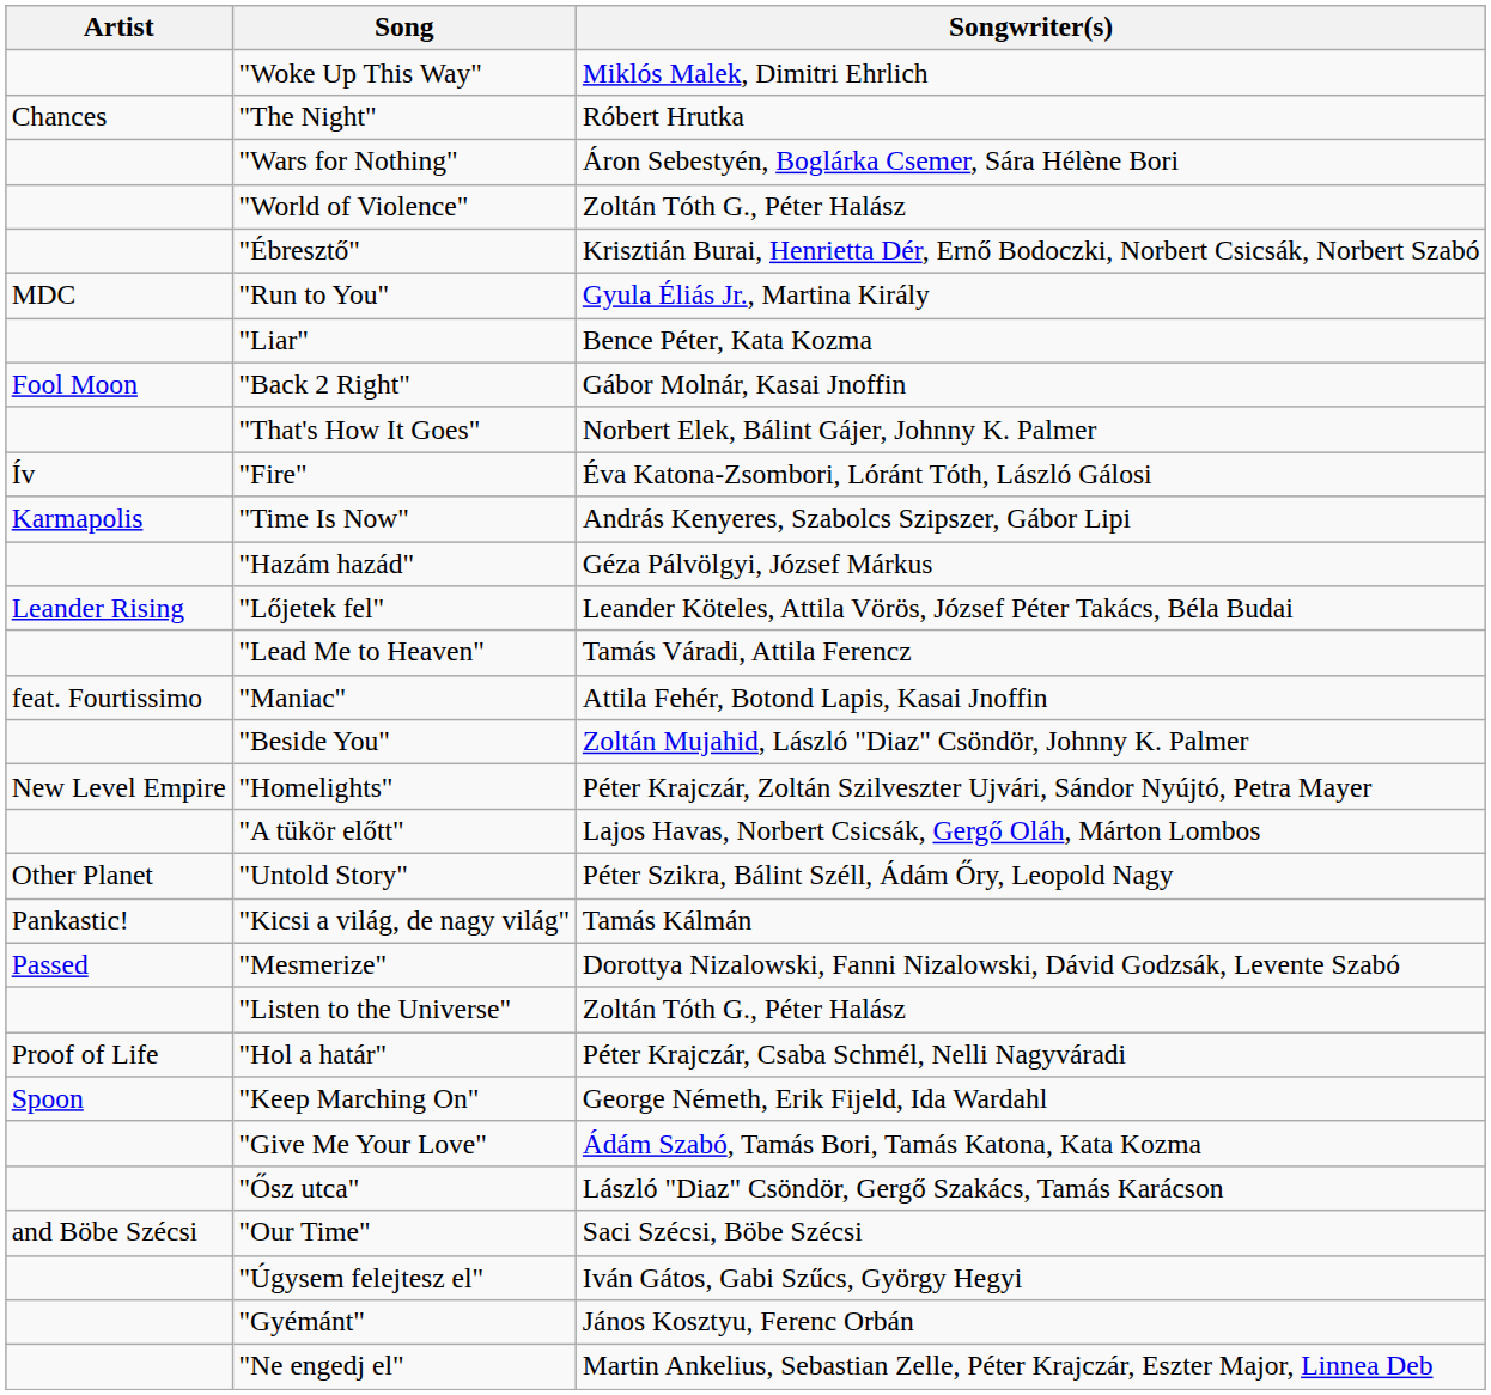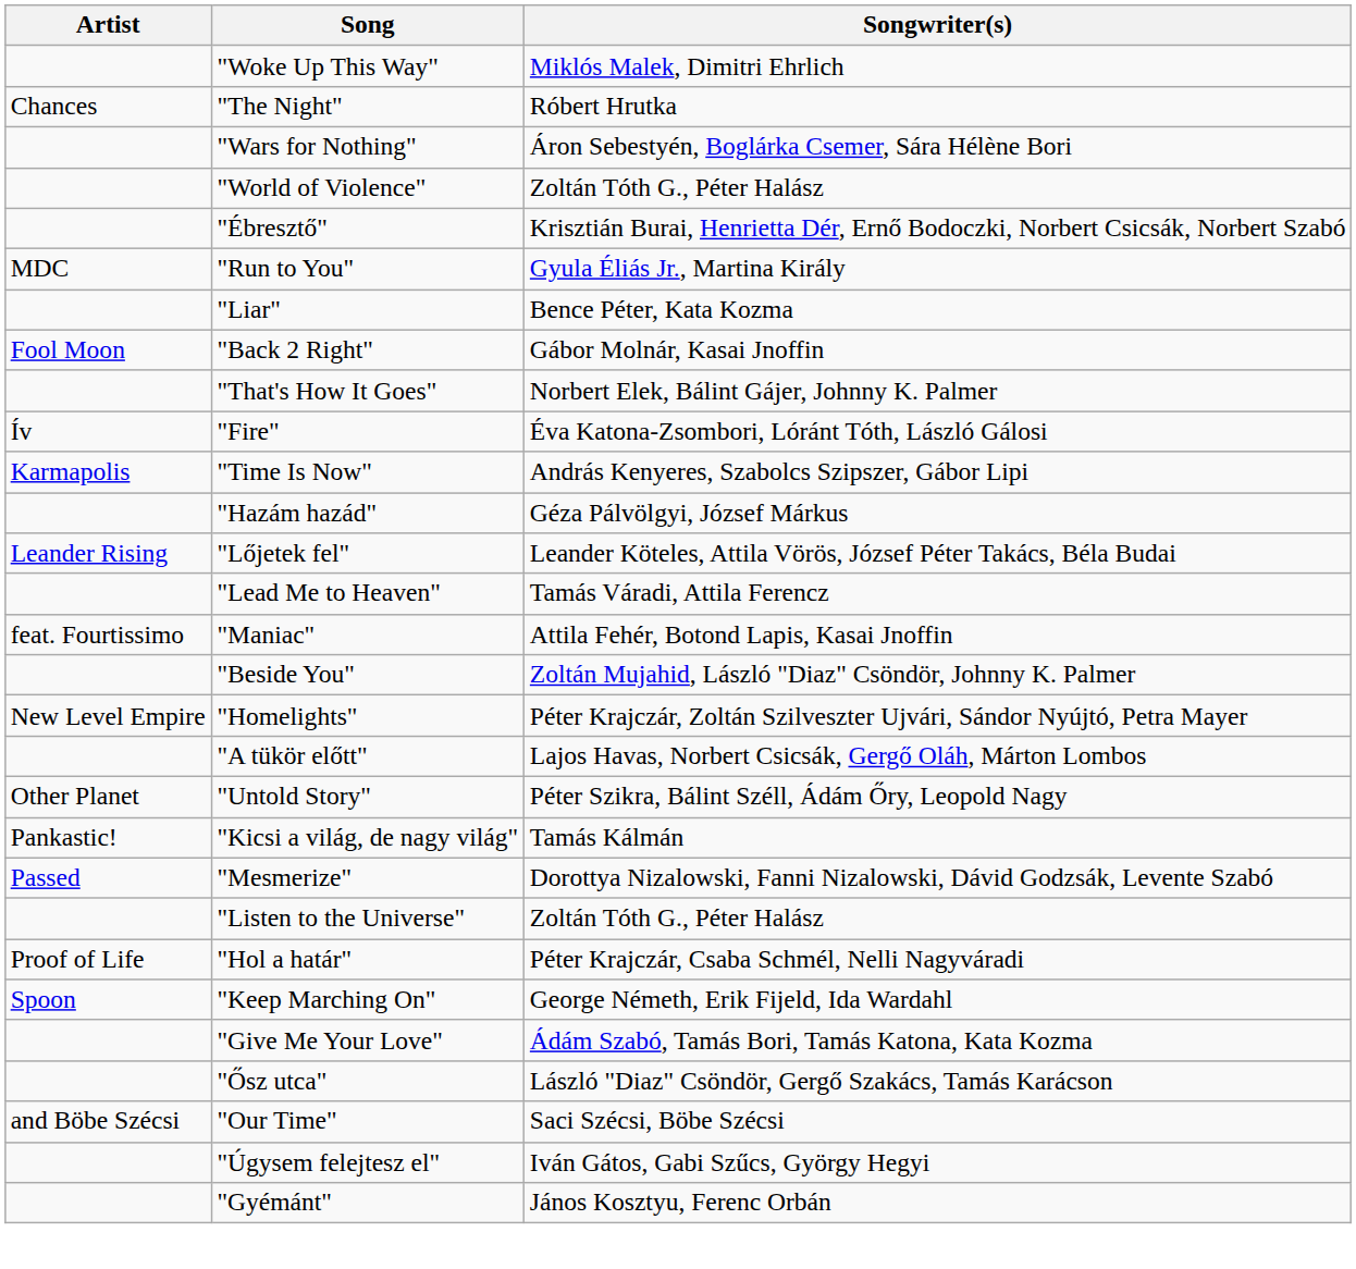 <table class="sortable wikitable" style="margin: 1em auto 1em auto">
 <tr>
 <th>Artist</th>
 <th>Song</th>
 <th class="unsortable">Songwriter(s)</th>
 </tr>
 <tr>
 <td></td>
 <td>"Woke Up This Way"</td>
 <td><a href='#'>Miklós Malek</a>, Dimitri Ehrlich</td>
 </tr>
 <tr>
 <td>Chances</td>
 <td>"The Night"</td>
 <td>Róbert Hrutka</td>
 </tr>
 <tr>
 <td></td>
 <td>"Wars for Nothing"</td>
 <td>Áron Sebestyén, <a href='#'>Boglárka Csemer</a>, Sára Hélène Bori</td>
 </tr>
 <tr>
 <td></td>
 <td>"World of Violence"</td>
 <td>Zoltán Tóth G., Péter Halász</td>
 </tr>
 <tr>
 <td></td>
 <td>"Ébresztő"</td>
 <td>Krisztián Burai, <a href='#'>Henrietta Dér</a>, Ernő Bodoczki, Norbert Csicsák, Norbert Szabó</td>
 </tr>
 <tr>
 <td>MDC</td>
 <td>"Run to You"</td>
 <td><a href='#'>Gyula Éliás Jr.</a>, Martina Király</td>
 </tr>
 <tr>
 <td></td>
 <td>"Liar"</td>
 <td>Bence Péter, Kata Kozma</td>
 </tr>
 <tr>
 <td><a href='#'>Fool Moon</a></td>
 <td>"Back 2 Right"</td>
 <td>Gábor Molnár, Kasai Jnoffin</td>
 </tr>
 <tr>
 <td></td>
 <td>"That's How It Goes"</td>
 <td>Norbert Elek, Bálint Gájer, Johnny K. Palmer</td>
 </tr>
 <tr>
 <td>Ív</td>
 <td>"Fire"</td>
 <td>Éva Katona-Zsombori, Lóránt Tóth, László Gálosi</td>
 </tr>
 <tr>
 <td><a href='#'>Karmapolis</a></td>
 <td>"Time Is Now"</td>
 <td>András Kenyeres, Szabolcs Szipszer, Gábor Lipi</td>
 </tr>
 <tr>
 <td></td>
 <td>"Hazám hazád"</td>
 <td>Géza Pálvölgyi, József Márkus</td>
 </tr>
 <tr>
 <td><a href='#'>Leander Rising</a></td>
 <td>"Lőjetek fel"</td>
 <td>Leander Köteles, Attila Vörös, József Péter Takács, Béla Budai</td>
 </tr>
 <tr>
 <td></td>
 <td>"Lead Me to Heaven"</td>
 <td>Tamás Váradi, Attila Ferencz</td>
 </tr>
 <tr>
 <td> feat. Fourtissimo</td>
 <td>"Maniac"</td>
 <td>Attila Fehér, Botond Lapis, Kasai Jnoffin</td>
 </tr>
 <tr>
 <td></td>
 <td>"Beside You"</td>
 <td><a href='#'>Zoltán Mujahid</a>, László "Diaz" Csöndör, Johnny K. Palmer</td>
 </tr>
 <tr>
 <td>New Level Empire</td>
 <td>"Homelights"</td>
 <td>Péter Krajczár, Zoltán Szilveszter Ujvári, Sándor Nyújtó, Petra Mayer</td>
 </tr>
 <tr>
 <td></td>
 <td>"A tükör előtt"</td>
 <td>Lajos Havas, Norbert Csicsák, <a href='#'>Gergő Oláh</a>, Márton Lombos</td>
 </tr>
 <tr>
 <td>Other Planet</td>
 <td>"Untold Story"</td>
 <td>Péter Szikra, Bálint Széll, Ádám Őry, Leopold Nagy</td>
 </tr>
 <tr>
 <td>Pankastic!</td>
 <td>"Kicsi a világ, de nagy világ"</td>
 <td>Tamás Kálmán</td>
 </tr>
 <tr>
 <td><a href='#'>Passed</a></td>
 <td>"Mesmerize"</td>
 <td>Dorottya Nizalowski, Fanni Nizalowski, Dávid Godzsák, Levente Szabó</td>
 </tr>
 <tr>
 <td></td>
 <td>"Listen to the Universe"</td>
 <td>Zoltán Tóth G., Péter Halász</td>
 </tr>
 <tr>
 <td>Proof of Life</td>
 <td>"Hol a határ"</td>
 <td>Péter Krajczár, Csaba Schmél, Nelli Nagyváradi</td>
 </tr>
 <tr>
 <td><a href='#'>Spoon</a></td>
 <td>"Keep Marching On"</td>
 <td>George Németh, Erik Fijeld, Ida Wardahl</td>
 </tr>
 <tr>
 <td></td>
 <td>"Give Me Your Love"</td>
 <td><a href='#'>Ádám Szabó</a>, Tamás Bori, Tamás Katona, Kata Kozma</td>
 </tr>
 <tr>
 <td></td>
 <td>"Ősz utca"</td>
 <td>László "Diaz" Csöndör, Gergő Szakács, Tamás Karácson</td>
 </tr>
 <tr>
 <td> and Böbe Szécsi</td>
 <td>"Our Time"</td>
 <td>Saci Szécsi, Böbe Szécsi</td>
 </tr>
 <tr>
 <td></td>
 <td>"Úgysem felejtesz el"</td>
 <td>Iván Gátos, Gabi Szűcs, György Hegyi</td>
 </tr>
 <tr>
 <td></td>
 <td>"Gyémánt"</td>
 <td>János Kosztyu, Ferenc Orbán</td>
 </tr>
-<tr>
-<td></td>
-<td>"Ne engedj el"</td>
-<td>Martin Ankelius, Sebastian Zelle, Péter Krajczár, Eszter Major, <a href='#'>Linnea Deb</a></td>
-</tr>
 </table>
